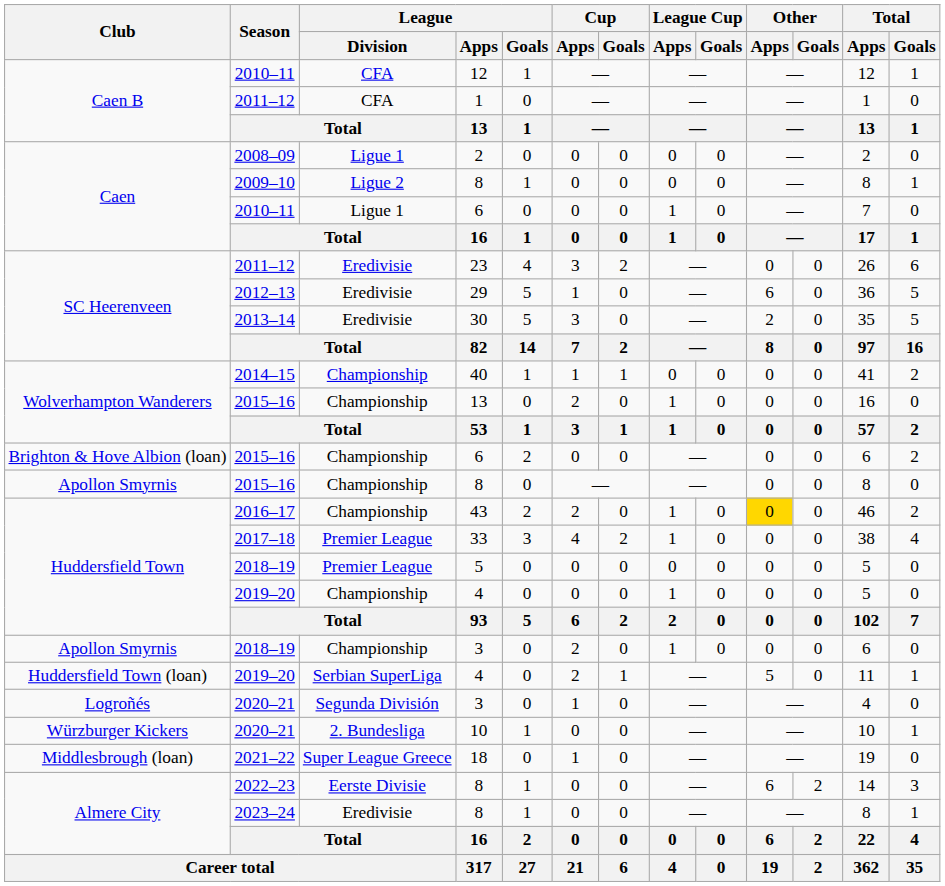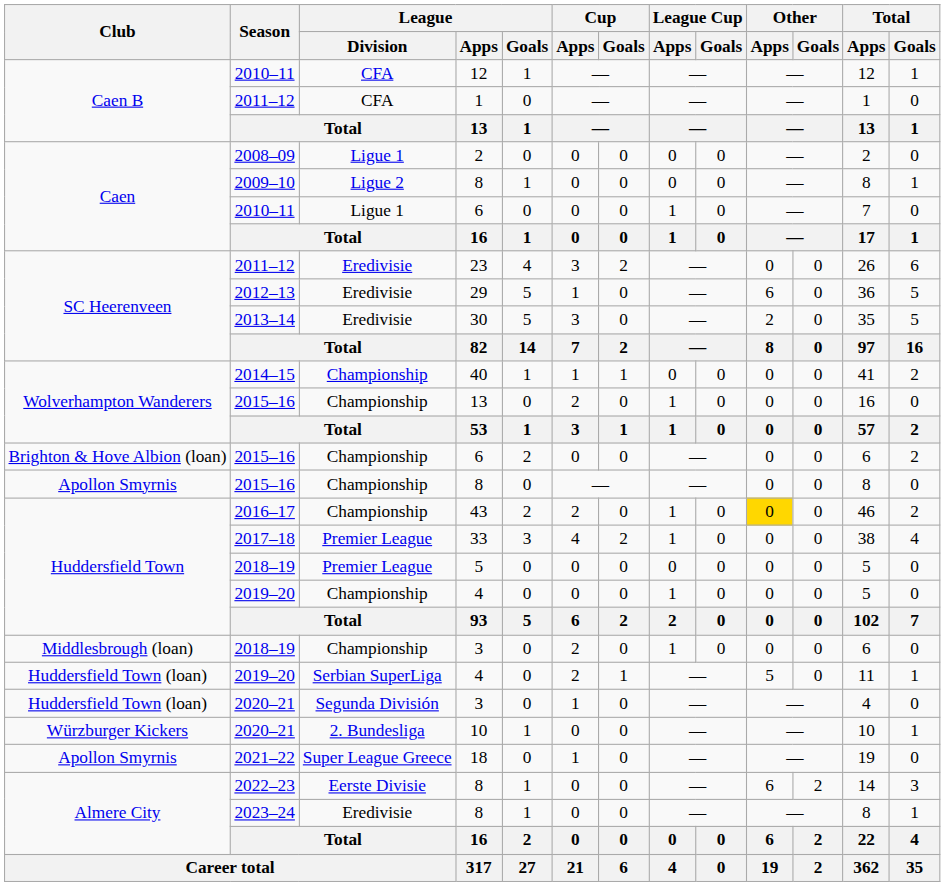 <table class="wikitable" style="text-align:center">
 <tr>
 <th rowspan=2>Club</th>
 <th rowspan=2>Season</th>
 <th colspan=3>League</th>
 <th colspan=2>Cup</th>
 <th colspan=2>League Cup</th>
 <th colspan=2>Other</th>
 <th colspan=2>Total</th>
 </tr>
 <tr>
 <th>Division</th>
 <th>Apps</th>
 <th>Goals</th>
 <th>Apps</th>
 <th>Goals</th>
 <th>Apps</th>
 <th>Goals</th>
 <th>Apps</th>
 <th>Goals</th>
 <th>Apps</th>
 <th>Goals</th>
 </tr>
 <tr>
 <td rowspan=3><a href='#'>Caen B</a></td>
 <td><a href='#'>2010–11</a></td>
 <td><a href='#'>CFA</a></td>
 <td>12</td>
 <td>1</td>
 <td colspan=2>—</td>
 <td colspan=2>—</td>
 <td colspan=2>—</td>
 <td>12</td>
 <td>1</td>
 </tr>
 <tr>
 <td><a href='#'>2011–12</a></td>
 <td>CFA</td>
 <td>1</td>
 <td>0</td>
 <td colspan=2>—</td>
 <td colspan=2>—</td>
 <td colspan=2>—</td>
 <td>1</td>
 <td>0</td>
 </tr>
 <tr>
 <th colspan=2>Total</th>
 <th>13</th>
 <th>1</th>
 <th colspan=2>—</th>
 <th colspan=2>—</th>
 <th colspan=2>—</th>
 <th>13</th>
 <th>1</th>
 </tr>
 <tr>
 <td rowspan=4><a href='#'>Caen</a></td>
 <td><a href='#'>2008–09</a></td>
 <td><a href='#'>Ligue 1</a></td>
 <td>2</td>
 <td>0</td>
 <td>0</td>
 <td>0</td>
 <td>0</td>
 <td>0</td>
 <td colspan=2>—</td>
 <td>2</td>
 <td>0</td>
 </tr>
 <tr>
 <td><a href='#'>2009–10</a></td>
 <td><a href='#'>Ligue 2</a></td>
 <td>8</td>
 <td>1</td>
 <td>0</td>
 <td>0</td>
 <td>0</td>
 <td>0</td>
 <td colspan=2>—</td>
 <td>8</td>
 <td>1</td>
 </tr>
 <tr>
 <td><a href='#'>2010–11</a></td>
 <td>Ligue 1</td>
 <td>6</td>
 <td>0</td>
 <td>0</td>
 <td>0</td>
 <td>1</td>
 <td>0</td>
 <td colspan=2>—</td>
 <td>7</td>
 <td>0</td>
 </tr>
 <tr>
 <th colspan=2>Total</th>
 <th>16</th>
 <th>1</th>
 <th>0</th>
 <th>0</th>
 <th>1</th>
 <th>0</th>
 <th colspan=2>—</th>
 <th>17</th>
 <th>1</th>
 </tr>
 <tr>
 <td rowspan=4><a href='#'>SC Heerenveen</a></td>
 <td><a href='#'>2011–12</a></td>
 <td><a href='#'>Eredivisie</a></td>
 <td>23</td>
 <td>4</td>
 <td>3</td>
 <td>2</td>
 <td colspan=2>—</td>
 <td>0</td>
 <td>0</td>
 <td>26</td>
 <td>6</td>
 </tr>
 <tr>
 <td><a href='#'>2012–13</a></td>
 <td>Eredivisie</td>
 <td>29</td>
 <td>5</td>
 <td>1</td>
 <td>0</td>
 <td colspan=2>—</td>
 <td>6</td>
 <td>0</td>
 <td>36</td>
 <td>5</td>
 </tr>
 <tr>
 <td><a href='#'>2013–14</a></td>
 <td>Eredivisie</td>
 <td>30</td>
 <td>5</td>
 <td>3</td>
 <td>0</td>
 <td colspan=2>—</td>
 <td>2</td>
 <td>0</td>
 <td>35</td>
 <td>5</td>
 </tr>
 <tr>
 <th colspan=2>Total</th>
 <th>82</th>
 <th>14</th>
 <th>7</th>
 <th>2</th>
 <th colspan=2>—</th>
 <th>8</th>
 <th>0</th>
 <th>97</th>
 <th>16</th>
 </tr>
 <tr>
 <td rowspan=3><a href='#'>Wolverhampton Wanderers</a></td>
 <td><a href='#'>2014–15</a></td>
 <td><a href='#'>Championship</a></td>
 <td>40</td>
 <td>1</td>
 <td>1</td>
 <td>1</td>
 <td>0</td>
 <td>0</td>
 <td>0</td>
 <td>0</td>
 <td>41</td>
 <td>2</td>
 </tr>
 <tr>
 <td><a href='#'>2015–16</a></td>
 <td>Championship</td>
 <td>13</td>
 <td>0</td>
 <td>2</td>
 <td>0</td>
 <td>1</td>
 <td>0</td>
 <td>0</td>
 <td>0</td>
 <td>16</td>
 <td>0</td>
 </tr>
 <tr>
 <th colspan=2>Total</th>
 <th>53</th>
 <th>1</th>
 <th>3</th>
 <th>1</th>
 <th>1</th>
 <th>0</th>
 <th>0</th>
 <th>0</th>
 <th>57</th>
 <th>2</th>
 </tr>
 <tr>
 <td><a href='#'>Brighton & Hove Albion</a> (loan)</td>
 <td><a href='#'>2015–16</a></td>
 <td>Championship</td>
 <td>6</td>
 <td>2</td>
 <td>0</td>
 <td>0</td>
 <td colspan=2>—</td>
 <td>0</td>
 <td>0</td>
 <td>6</td>
 <td>2</td>
 </tr>
 <tr>
 <td><a href='#'>Apollon Smyrnis</a></td>
 <td><a href='#'>2015–16</a></td>
 <td>Championship</td>
 <td>8</td>
 <td>0</td>
 <td colspan=2>—</td>
 <td colspan=2>—</td>
 <td>0</td>
 <td>0</td>
 <td>8</td>
 <td>0</td>
 </tr>
 <tr>
 <td rowspan=5><a href='#'>Huddersfield Town</a></td>
 <td><a href='#'>2016–17</a></td>
 <td>Championship</td>
 <td>43</td>
 <td>2</td>
 <td>2</td>
 <td>0</td>
 <td>1</td>
 <td>0</td>
 <td style="background: gold;">0</td>
 <td>0</td>
 <td>46</td>
 <td>2</td>
 </tr>
 <tr>
 <td><a href='#'>2017–18</a></td>
 <td><a href='#'>Premier League</a></td>
 <td>33</td>
 <td>3</td>
 <td>4</td>
 <td>2</td>
 <td>1</td>
 <td>0</td>
 <td>0</td>
 <td>0</td>
 <td>38</td>
 <td>4</td>
 </tr>
 <tr>
 <td><a href='#'>2018–19</a></td>
 <td><a href='#'>Premier League</a></td>
 <td>5</td>
 <td>0</td>
 <td>0</td>
 <td>0</td>
 <td>0</td>
 <td>0</td>
 <td>0</td>
 <td>0</td>
 <td>5</td>
 <td>0</td>
 </tr>
 <tr>
 <td><a href='#'>2019–20</a></td>
 <td>Championship</td>
 <td>4</td>
 <td>0</td>
 <td>0</td>
 <td>0</td>
 <td>1</td>
 <td>0</td>
 <td>0</td>
 <td>0</td>
 <td>5</td>
 <td>0</td>
 </tr>
 <tr>
 <th colspan=2>Total</th>
 <th>93</th>
 <th>5</th>
 <th>6</th>
 <th>2</th>
 <th>2</th>
 <th>0</th>
 <th>0</th>
 <th>0</th>
 <th>102</th>
 <th>7</th>
 </tr>
 <tr>
-<td><a href='#'>Apollon Smyrnis</a></td>
+<td><a href='#'>Middlesbrough</a> (loan)</td>
 <td><a href='#'>2018–19</a></td>
 <td>Championship</td>
 <td>3</td>
 <td>0</td>
 <td>2</td>
 <td>0</td>
 <td>1</td>
 <td>0</td>
 <td>0</td>
 <td>0</td>
 <td>6</td>
 <td>0</td>
 </tr>
 <tr>
 <td><a href='#'>Huddersfield Town</a> (loan)</td>
 <td><a href='#'>2019–20</a></td>
 <td rowspan="1"><a href='#'>Serbian SuperLiga</a></td>
 <td>4</td>
 <td>0</td>
 <td>2</td>
 <td>1</td>
 <td colspan="2">—</td>
 <td>5</td>
 <td>0</td>
 <td>11</td>
 <td>1</td>
 </tr>
 <tr>
-<td rowspan=1><a href='#'>Logroñés</a></td>
+<td><a href='#'>Huddersfield Town</a> (loan)</td>
 <td><a href='#'>2020–21</a></td>
 <td rowspan="1"><a href='#'>Segunda División</a></td>
 <td>3</td>
 <td>0</td>
 <td>1</td>
 <td>0</td>
 <td colspan="2">—</td>
 <td colspan="2">—</td>
 <td>4</td>
 <td>0</td>
 </tr>
 <tr>
 <td><a href='#'>Würzburger Kickers</a></td>
 <td><a href='#'>2020–21</a></td>
 <td><a href='#'>2. Bundesliga</a></td>
 <td>10</td>
 <td>1</td>
 <td>0</td>
 <td>0</td>
 <td colspan="2">—</td>
 <td colspan="2">—</td>
 <td>10</td>
 <td>1</td>
 </tr>
 <tr>
-<td><a href='#'>Middlesbrough</a> (loan)</td>
+<td><a href='#'>Apollon Smyrnis</a></td>
 <td><a href='#'>2021–22</a></td>
 <td><a href='#'>Super League Greece</a></td>
 <td>18</td>
 <td>0</td>
 <td>1</td>
 <td>0</td>
 <td colspan="2">—</td>
 <td colspan="2">—</td>
 <td>19</td>
 <td>0</td>
 </tr>
 <tr>
 <td rowspan="3"><a href='#'>Almere City</a></td>
 <td><a href='#'>2022–23</a></td>
 <td><a href='#'>Eerste Divisie</a></td>
 <td>8</td>
 <td>1</td>
 <td>0</td>
 <td>0</td>
 <td colspan="2">—</td>
 <td>6</td>
 <td>2</td>
 <td>14</td>
 <td>3</td>
 </tr>
 <tr>
 <td><a href='#'>2023–24</a></td>
 <td>Eredivisie</td>
 <td>8</td>
 <td>1</td>
 <td>0</td>
 <td>0</td>
 <td colspan="2">—</td>
 <td colspan="2">—</td>
 <td>8</td>
 <td>1</td>
 </tr>
 <tr>
 <th colspan="2">Total</th>
 <th>16</th>
 <th>2</th>
 <th>0</th>
 <th>0</th>
 <th>0</th>
 <th>0</th>
 <th>6</th>
 <th>2</th>
 <th>22</th>
 <th>4</th>
 </tr>
 <tr>
 <th colspan=3>Career total</th>
 <th>317</th>
 <th>27</th>
 <th>21</th>
 <th>6</th>
 <th>4</th>
 <th>0</th>
 <th>19</th>
 <th>2</th>
 <th>362</th>
 <th>35</th>
 </tr>
 </table>
